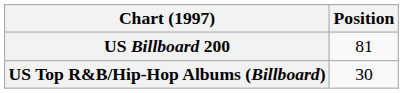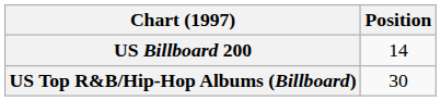 <table class="wikitable sortable plainrowheaders" style="text-align:center">
 <tr>
 <th scope="col">Chart (1997)</th>
 <th scope="col">Position</th>
 </tr>
 <tr>
 <th scope="row">US <em>Billboard</em> 200</th>
-<td>81</td>
+<td>14</td>
 </tr>
 <tr>
 <th scope="row">US Top R&B/Hip-Hop Albums (<em>Billboard</em>)</th>
 <td>30</td>
 </tr>
 </table>
